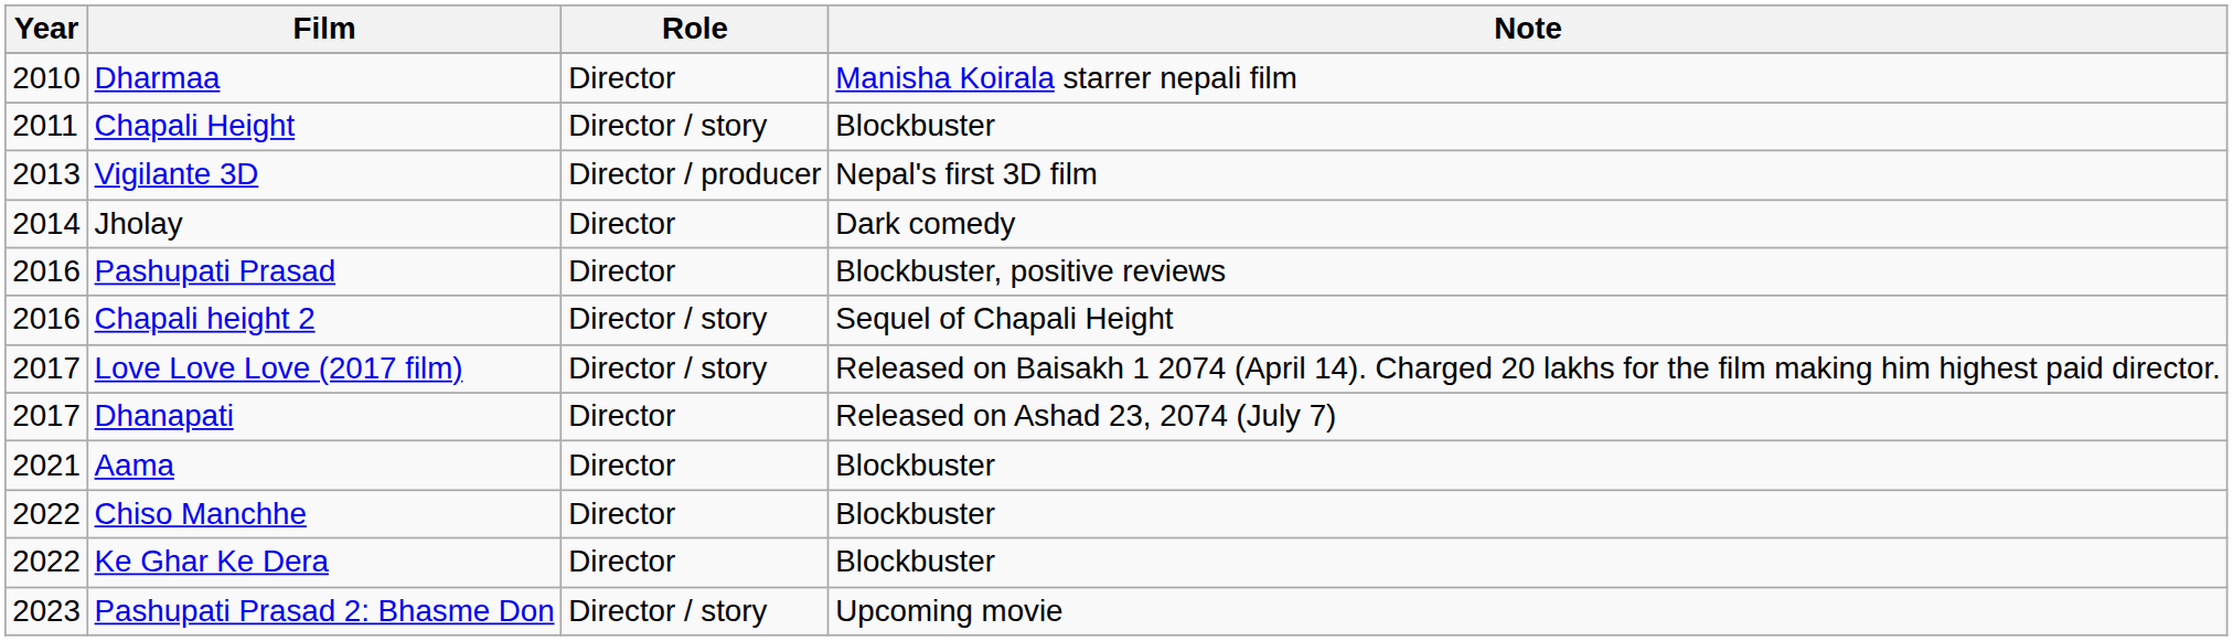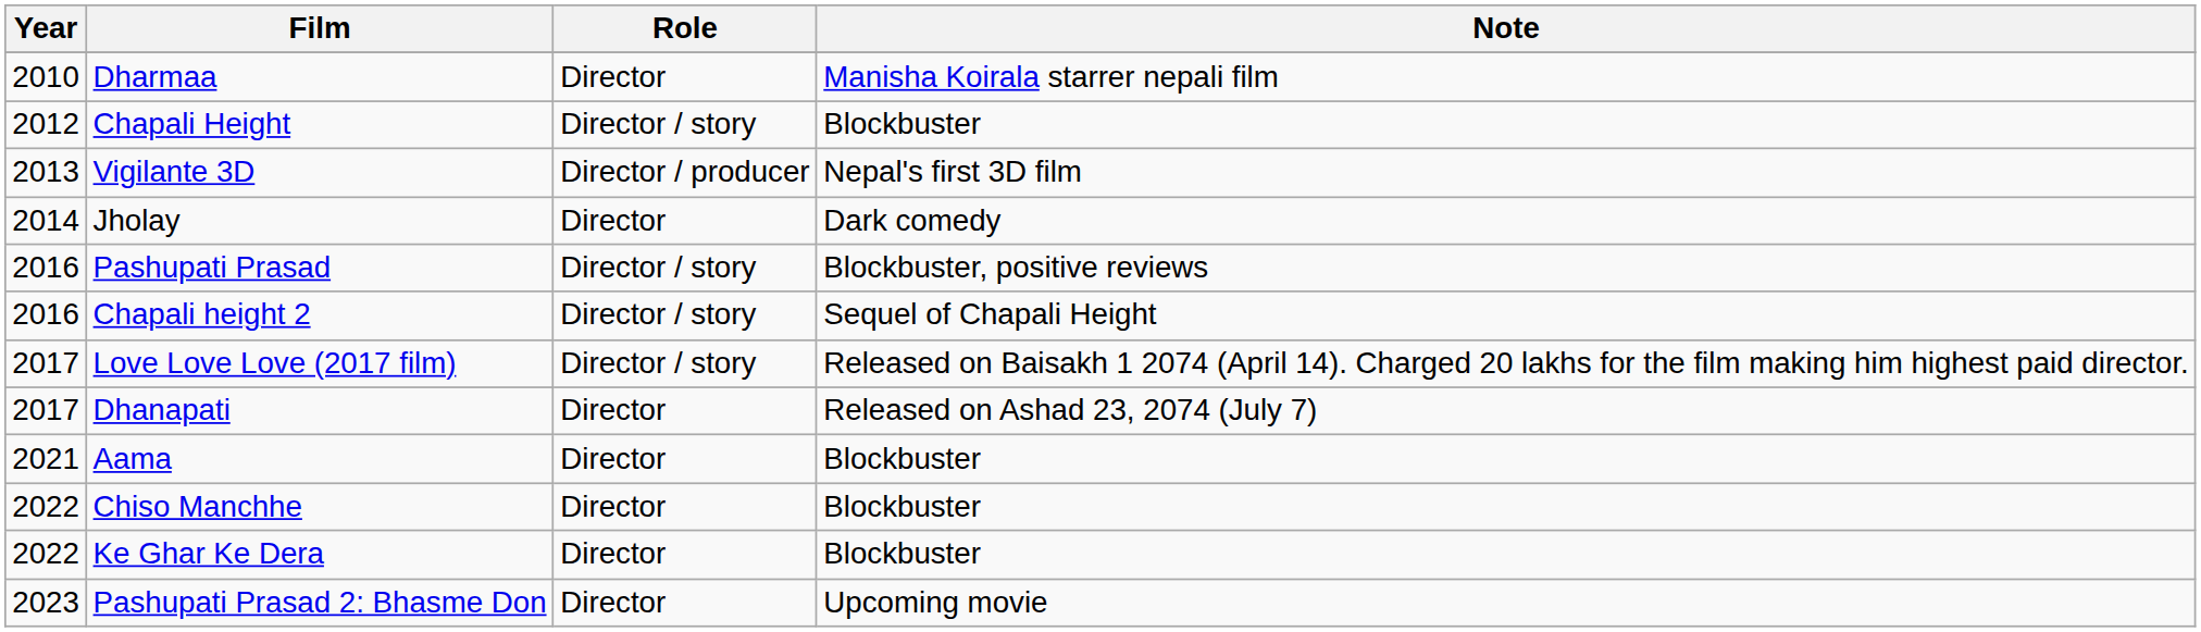 <table class="wikitable">
 <tr>
 <th>Year</th>
 <th>Film</th>
 <th>Role</th>
 <th>Note</th>
 </tr>
 <tr>
 </tr>
 <tr>
 <td>2010</td>
 <td><a href='#'>Dharmaa</a></td>
 <td>Director</td>
 <td><a href='#'>Manisha Koirala</a> starrer nepali film</td>
 </tr>
 <tr>
-<td>2011</td>
+<td>2012</td>
 <td><a href='#'>Chapali Height</a></td>
 <td>Director / story</td>
 <td>Blockbuster</td>
 </tr>
 <tr>
 <td>2013</td>
 <td><a href='#'>Vigilante 3D</a></td>
 <td>Director / producer</td>
 <td>Nepal's first 3D film</td>
 </tr>
 <tr>
 <td>2014</td>
 <td>Jholay</td>
 <td>Director</td>
 <td>Dark comedy</td>
 </tr>
 <tr>
 <td>2016</td>
 <td><a href='#'>Pashupati Prasad</a></td>
-<td>Director</td>
+<td>Director / story</td>
 <td>Blockbuster, positive reviews</td>
 </tr>
 <tr>
 <td>2016</td>
 <td><a href='#'>Chapali height 2</a></td>
 <td>Director / story</td>
 <td>Sequel of Chapali Height</td>
 </tr>
 <tr>
 <td>2017</td>
 <td><a href='#'>Love Love Love (2017 film)</a></td>
 <td>Director / story</td>
 <td>Released on Baisakh 1 2074 (April 14). Charged 20 lakhs for the film making him highest paid director.</td>
 </tr>
 <tr>
 <td>2017</td>
 <td><a href='#'>Dhanapati</a></td>
 <td>Director</td>
 <td>Released on Ashad 23, 2074 (July 7)</td>
 </tr>
 <tr>
 <td>2021</td>
 <td><a href='#'>Aama</a></td>
 <td>Director</td>
 <td>Blockbuster</td>
 </tr>
 <tr>
 <td>2022</td>
 <td><a href='#'>Chiso Manchhe</a></td>
 <td>Director</td>
 <td>Blockbuster</td>
 </tr>
 <tr>
 <td>2022</td>
 <td><a href='#'>Ke Ghar Ke Dera</a></td>
 <td>Director</td>
 <td>Blockbuster</td>
 </tr>
 <tr>
 <td>2023</td>
 <td><a href='#'>Pashupati Prasad 2: Bhasme Don</a></td>
-<td>Director / story</td>
+<td>Director</td>
 <td>Upcoming movie</td>
 </tr>
 </table>
